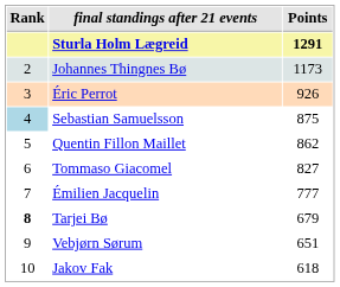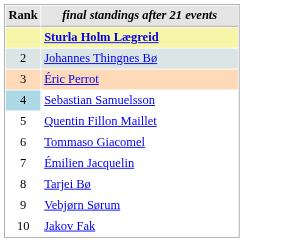 <table cellspacing="1" cellpadding="3" style="border:1px solid #AAAAAA;font-size:86%">
 <tr style="background-color: #E4E4E4;">
 <th style="border-bottom:1px solid #AAAAAA; width: 10px;">Rank</th>
 <th style="border-bottom:1px solid #AAAAAA; width: 210px;"><em>final standings after 21 events</em></th>
-<th style="border-bottom:1px solid #AAAAAA; width: 40px;">Points</th>
 </tr>
 <tr style="background:#f7f6a8;">
 <td align=center></td>
 <td> <strong><a href='#'>Sturla Holm Lægreid</a></strong></td>
-<td align=center><strong>1291</strong></td>
 </tr>
 <tr style="background:#dce5e5;">
 <td align=center>2</td>
 <td> <a href='#'>Johannes Thingnes Bø</a></td>
-<td align=center>1173</td>
 </tr>
 <tr style="background:#ffdab9;">
 <td align=center>3</td>
 <td> <a href='#'>Éric Perrot</a></td>
-<td align=center>926</td>
 </tr>
 <tr>
 <td align=center style="background: lightblue;">4</td>
 <td> <a href='#'>Sebastian Samuelsson</a></td>
-<td align=center>875</td>
 </tr>
 <tr>
 <td align=center>5</td>
 <td> <a href='#'>Quentin Fillon Maillet</a></td>
-<td align=center>862</td>
 </tr>
 <tr>
 <td align=center>6</td>
 <td> <a href='#'>Tommaso Giacomel</a></td>
-<td align=center>827</td>
 </tr>
 <tr>
 <td align=center>7</td>
 <td> <a href='#'>Émilien Jacquelin</a></td>
-<td align=center>777</td>
 </tr>
 <tr>
-<td align=center><strong>8</strong></td>
+<td align=center>8</td>
 <td> <a href='#'>Tarjei Bø</a></td>
-<td align=center>679</td>
 </tr>
 <tr>
 <td align=center>9</td>
 <td> <a href='#'>Vebjørn Sørum</a></td>
-<td align=center>651</td>
 </tr>
 <tr>
 <td align=center>10</td>
 <td> <a href='#'>Jakov Fak</a></td>
-<td align=center>618</td>
 </tr>
 </table>
